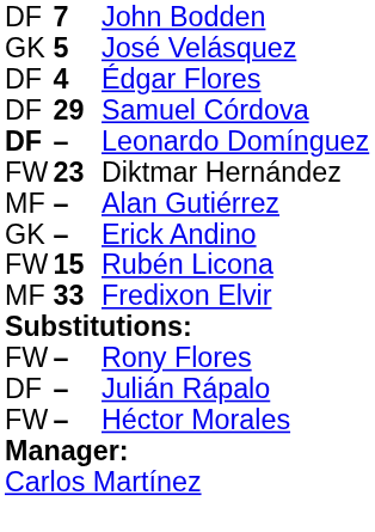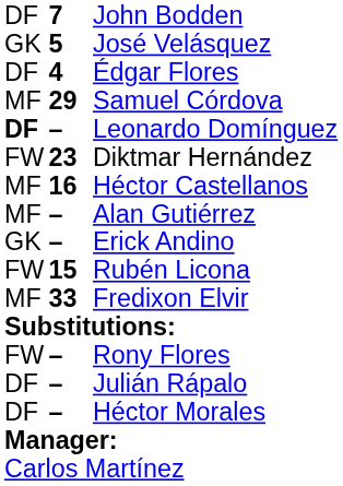 <table style = "font-size: 90%" cellspacing = "0" cellpadding = "0">
 <tr>
 <td colspan = 4></td>
 </tr>
 <tr>
 <th style="width:25px;"></th>
 <th style="width:25px;"></th>
 </tr>
 <tr>
 <td>DF</td>
 <td><strong>7</strong></td>
 <td> <a href='#'>John Bodden</a></td>
 </tr>
 <tr>
 <td>GK</td>
 <td><strong>5</strong></td>
 <td> <a href='#'>José Velásquez</a></td>
 <td></td>
 <td></td>
 </tr>
 <tr>
 <td>DF</td>
 <td><strong>4</strong></td>
 <td> <a href='#'>Édgar Flores</a></td>
 <td></td>
 <td></td>
 </tr>
 <tr>
-<td>DF</td>
+<td>MF</td>
 <td><strong>29</strong></td>
 <td> <a href='#'>Samuel Córdova</a></td>
 </tr>
 <tr>
 <td><strong>DF</strong></td>
 <td><strong>–</strong></td>
 <td> <a href='#'>Leonardo Domínguez</a></td>
 </tr>
 <tr>
 <td>FW</td>
 <td><strong>23</strong></td>
 <td> Diktmar Hernández</td>
+</tr>
+<tr>
+<td>MF</td>
+<td><strong>16</strong></td>
+<td> <a href='#'>Héctor Castellanos</a></td>
+<td></td>
+<td></td>
+<td></td>
+<td></td>
 </tr>
 <tr>
 <td>MF</td>
 <td><strong>–</strong></td>
 <td> <a href='#'>Alan Gutiérrez</a></td>
 <td></td>
 <td></td>
 </tr>
 <tr>
 <td>GK</td>
 <td><strong>–</strong></td>
 <td> <a href='#'>Erick Andino</a></td>
 </tr>
 <tr>
 <td>FW</td>
 <td><strong>15</strong></td>
 <td> <a href='#'>Rubén Licona</a></td>
 </tr>
 <tr>
 <td>MF</td>
 <td><strong>33</strong></td>
 <td> <a href='#'>Fredixon Elvir</a></td>
 </tr>
 <tr>
 <td colspan = 3><strong>Substitutions:</strong></td>
 </tr>
 <tr>
 <td>FW</td>
 <td><strong>–</strong></td>
 <td> <a href='#'>Rony Flores</a></td>
 <td></td>
 <td></td>
 </tr>
 <tr>
 <td>DF</td>
 <td><strong>–</strong></td>
 <td> <a href='#'>Julián Rápalo</a></td>
 <td></td>
 <td></td>
 </tr>
 <tr>
-<td>FW</td>
+<td>DF</td>
 <td><strong>–</strong></td>
 <td> <a href='#'>Héctor Morales</a></td>
 <td></td>
 <td></td>
 </tr>
 <tr>
 <td colspan = 3><strong>Manager:</strong></td>
 </tr>
 <tr>
 <td colspan = 3> <a href='#'>Carlos Martínez</a></td>
 </tr>
 </table>
